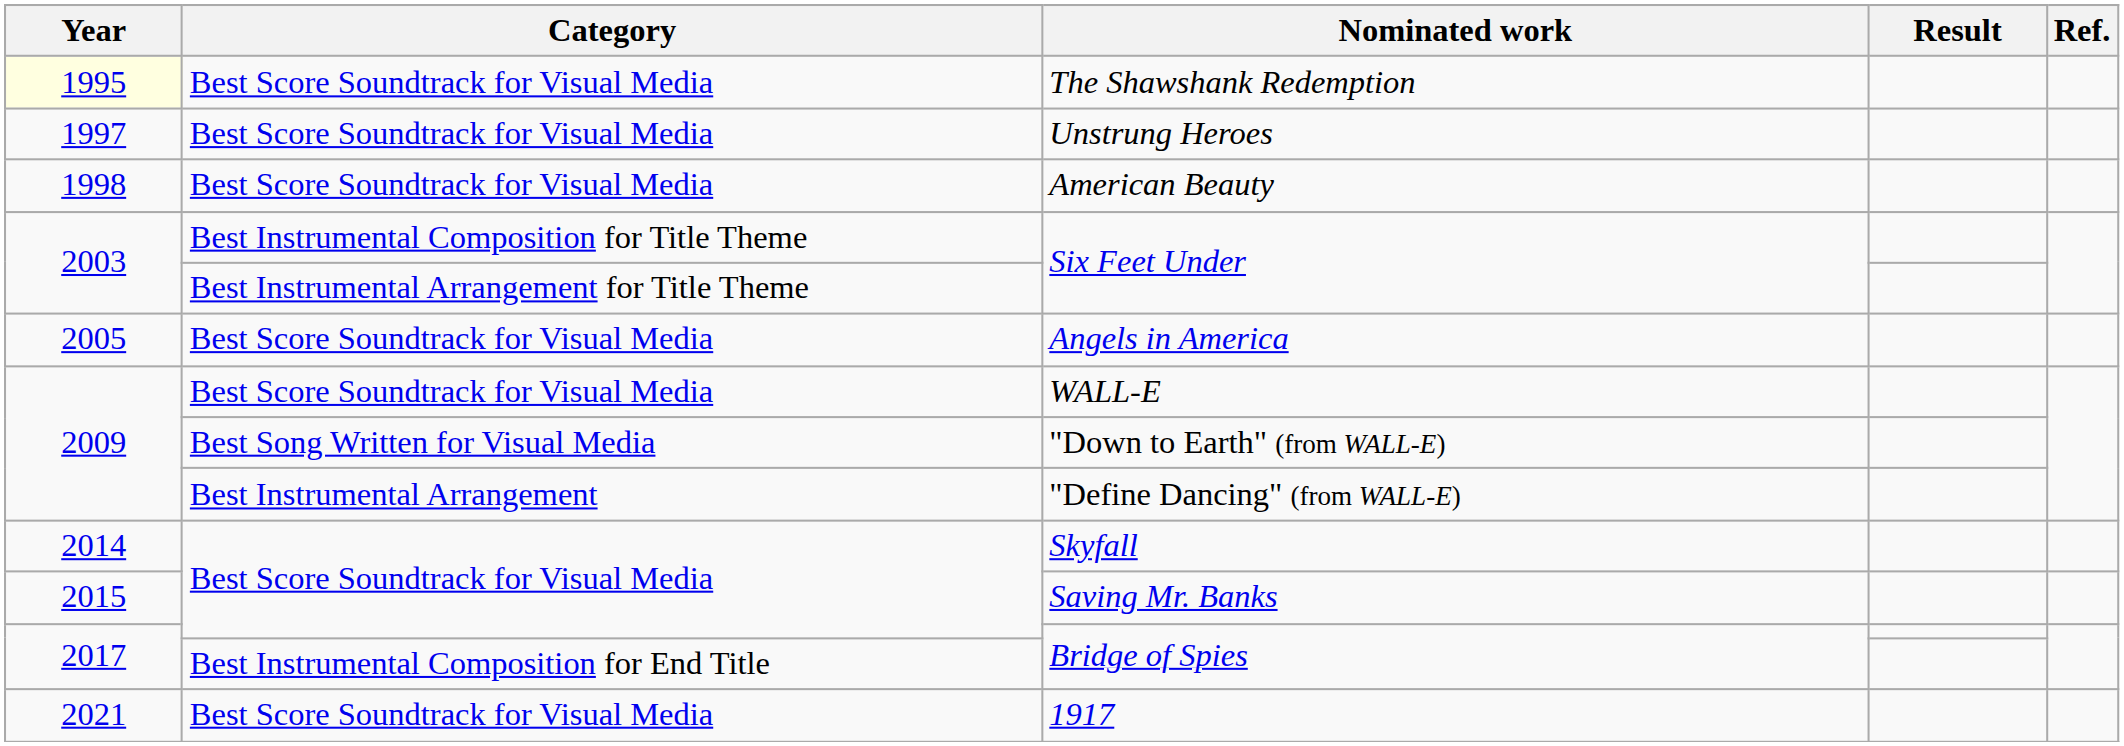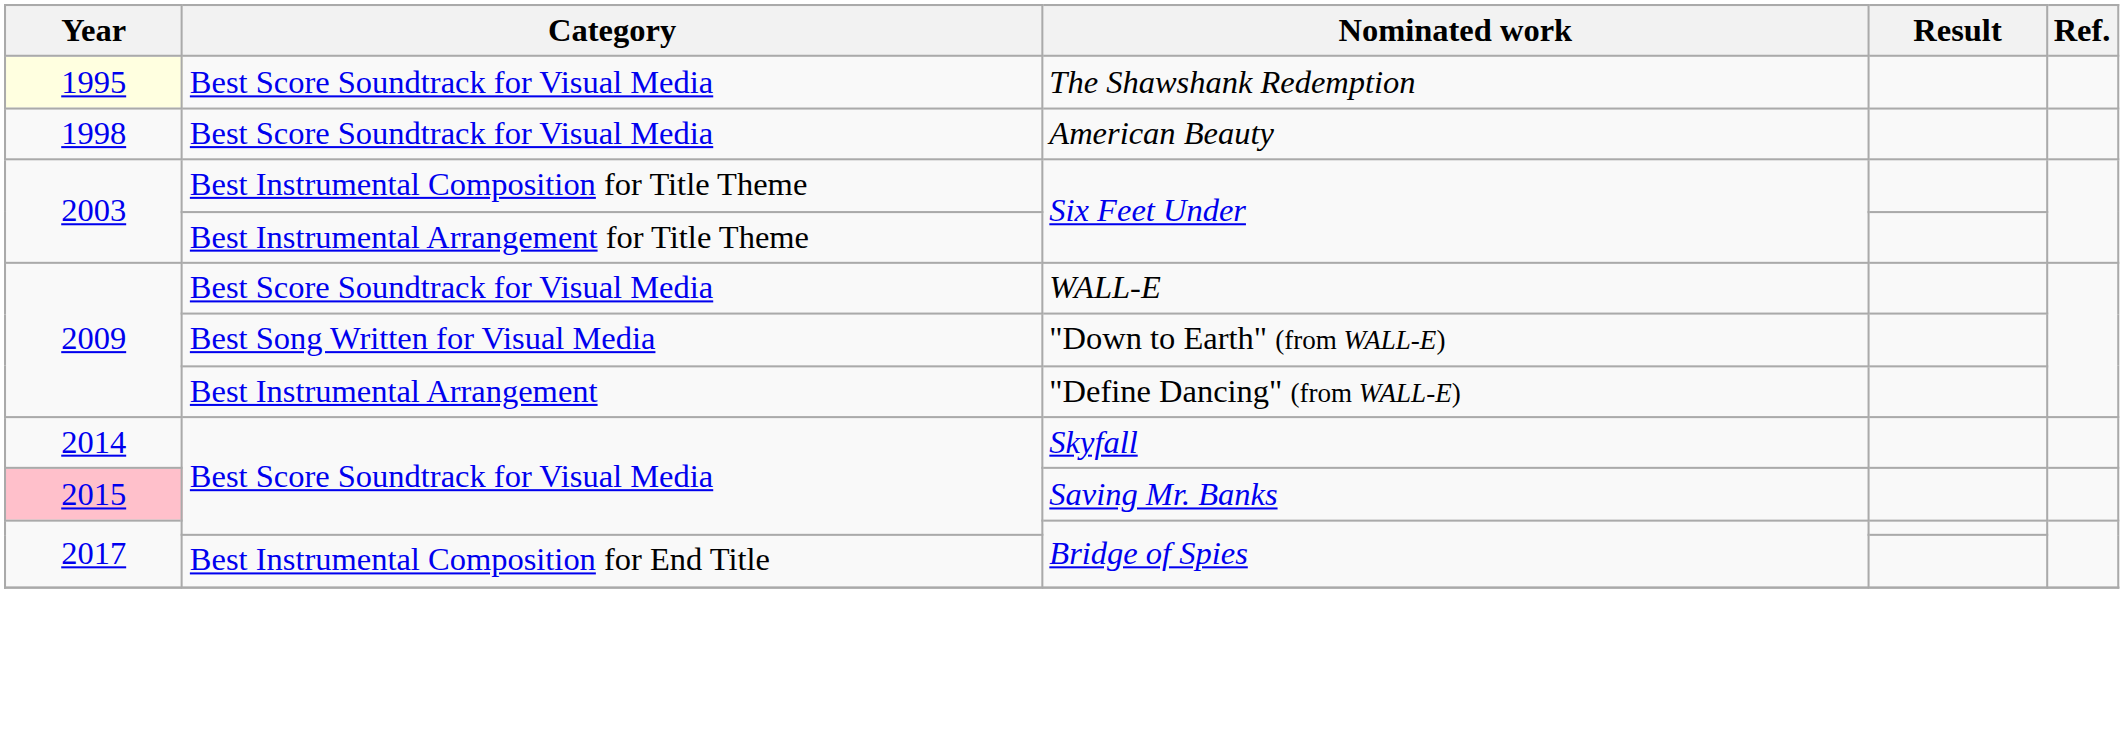 <table class=wikitable>
 <tr>
 <th scope="col" style="width:5em;">Year</th>
 <th scope="col" style="width:26em;">Category</th>
 <th scope="col" style="width:25em;">Nominated work</th>
 <th scope="col" style="width:5em;">Result</th>
 <th>Ref.</th>
 </tr>
 <tr>
 <td style="background: lightyellow; text-align:center;"><a href='#'>1995</a></td>
 <td><a href='#'>Best Score Soundtrack for Visual Media</a></td>
 <td><em>The Shawshank Redemption</em></td>
-<td></td>
-<td style="text-align:center;"></td>
-</tr>
-<tr>
-<td style="text-align:center;"><a href='#'>1997</a></td>
-<td><a href='#'>Best Score Soundtrack for Visual Media</a></td>
-<td><em>Unstrung Heroes</em></td>
 <td></td>
 <td style="text-align:center;"></td>
 </tr>
 <tr>
 <td style="text-align:center;"><a href='#'>1998</a></td>
 <td><a href='#'>Best Score Soundtrack for Visual Media</a></td>
 <td><em>American Beauty</em></td>
 <td></td>
 <td style="text-align:center;"></td>
 </tr>
 <tr>
 <td style="text-align:center;", rowspan="2"><a href='#'>2003</a></td>
 <td><a href='#'>Best Instrumental Composition</a> for Title Theme</td>
 <td rowspan="2"><em><a href='#'>Six Feet Under</a></em></td>
 <td></td>
 <td style="text-align:center;", rowspan=2></td>
 </tr>
 <tr>
 <td><a href='#'>Best Instrumental Arrangement</a> for Title Theme</td>
 <td></td>
-</tr>
-<tr>
-<td style="text-align:center;"><a href='#'>2005</a></td>
-<td><a href='#'>Best Score Soundtrack for Visual Media</a></td>
-<td><em><a href='#'>Angels in America</a></em></td>
-<td></td>
-<td style="text-align:center;"></td>
 </tr>
 <tr>
 <td style="text-align:center;", rowspan="3"><a href='#'>2009</a></td>
 <td><a href='#'>Best Score Soundtrack for Visual Media</a></td>
 <td rowspan="1"><em>WALL-E</em></td>
 <td></td>
 <td style="text-align:center;", rowspan=3></td>
 </tr>
 <tr>
 <td><a href='#'>Best Song Written for Visual Media</a></td>
 <td>"Down to Earth" <small> (from <em>WALL-E</em>) </small></td>
 <td></td>
 </tr>
 <tr>
 <td><a href='#'>Best Instrumental Arrangement</a></td>
 <td>"Define Dancing" <small> (from <em>WALL-E</em>) </small></td>
 <td></td>
 </tr>
 <tr>
 <td style="text-align:center;"><a href='#'>2014</a></td>
 <td rowspan="3"><a href='#'>Best Score Soundtrack for Visual Media</a></td>
 <td><em><a href='#'>Skyfall</a></em></td>
 <td></td>
 <td style="text-align:center;"></td>
 </tr>
 <tr>
-<td style="text-align:center;"><a href='#'>2015</a></td>
+<td style="background: pink; text-align:center;"><a href='#'>2015</a></td>
 <td><em><a href='#'>Saving Mr. Banks</a></em></td>
 <td></td>
 <td style="text-align:center;"></td>
 </tr>
 <tr>
 <td style="text-align:center;", rowspan="2"><a href='#'>2017</a></td>
 <td rowspan="2"><em><a href='#'>Bridge of Spies</a></em></td>
 <td></td>
 <td style="text-align:center;", rowspan=2></td>
 </tr>
 <tr>
 <td><a href='#'>Best Instrumental Composition</a> for End Title</td>
 <td></td>
 </tr>
 <tr>
-<td style="text-align:center;"><a href='#'>2021</a></td>
-<td><a href='#'>Best Score Soundtrack for Visual Media</a></td>
-<td><em><a href='#'>1917</a></em></td>
-<td></td>
-<td style="text-align:center;"></td>
-</tr>
-<tr>
 </tr>
 </table>
